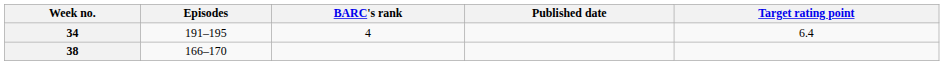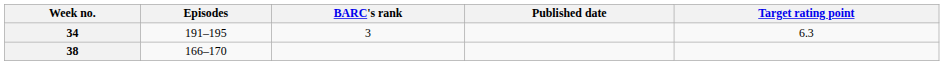 <table class=wikitable style="width:100%; text-align:center;">
 <tr>
 <th rowspan="1">Week no.</th>
 <th rowspan="1">Episodes</th>
 <th rowspan="1"><a href='#'>BARC</a>'s rank</th>
 <th rowspan="1">Published date</th>
 <th rowspan="1"><a href='#'>Target rating point</a><br></th>
 </tr>
 <tr>
 <th>34</th>
 <td>191–195</td>
-<td>4</td>
+<td>3</td>
 <td></td>
-<td>6.4</td>
+<td>6.3</td>
 </tr>
 <tr>
 <th>38</th>
 <td>166–170</td>
 <td></td>
 <td></td>
 <td></td>
 </tr>
 </table>
